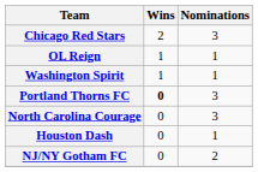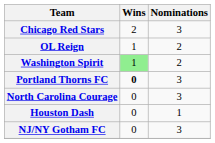 <table class="sortable wikitable plainrowheaders" style="text-align:center">
 <tr>
 <th scope=col>Team</th>
 <th scope=col data-sort-type="number">Wins</th>
 <th scope=col data-sort-type="number">Nominations</th>
 </tr>
 <tr>
 <th scope="row"><a href='#'>Chicago Red Stars</a></th>
 <td>2</td>
 <td>3</td>
 </tr>
 <tr>
 <th scope="row"><a href='#'>OL Reign</a></th>
 <td>1</td>
-<td>1</td>
+<td>2</td>
 </tr>
 <tr>
 <th scope="row"><a href='#'>Washington Spirit</a></th>
-<td>1</td>
-<td>1</td>
+<td style="background: lightgreen;">1</td>
+<td>2</td>
 </tr>
 <tr>
 <th scope="row"><a href='#'>Portland Thorns FC</a></th>
 <td><strong>0</strong></td>
 <td>3</td>
 </tr>
 <tr>
 <th scope="row"><a href='#'>North Carolina Courage</a></th>
 <td>0</td>
 <td>3</td>
 </tr>
 <tr>
 <th scope="row"><a href='#'>Houston Dash</a></th>
 <td>0</td>
 <td>1</td>
 </tr>
 <tr>
 <th scope="row"><a href='#'>NJ/NY Gotham FC</a></th>
 <td>0</td>
-<td>2</td>
+<td>3</td>
 </tr>
 <tr>
 </tr>
 </table>
